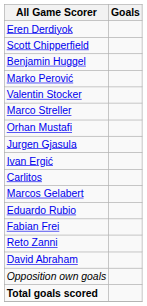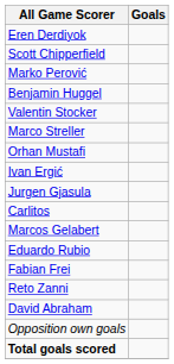 <table class="wikitable">
 <tr>
 <th>All Game Scorer</th>
 <th>Goals</th>
 </tr>
 <tr>
 <td> <a href='#'>Eren Derdiyok</a></td>
 <td></td>
 </tr>
 <tr>
 <td> <a href='#'>Scott Chipperfield</a></td>
 <td></td>
 </tr>
 <tr>
-<td> <a href='#'>Benjamin Huggel</a></td>
+<td> <a href='#'>Marko Perović</a></td>
 <td></td>
 </tr>
 <tr>
-<td> <a href='#'>Marko Perović</a></td>
+<td> <a href='#'>Benjamin Huggel</a></td>
 <td></td>
 </tr>
 <tr>
 <td> <a href='#'>Valentin Stocker</a></td>
 <td></td>
 </tr>
 <tr>
 <td> <a href='#'>Marco Streller</a></td>
 <td></td>
 </tr>
 <tr>
 <td> <a href='#'>Orhan Mustafi</a></td>
 <td></td>
 </tr>
 <tr>
-<td> <a href='#'>Jurgen Gjasula</a></td>
+<td> <a href='#'>Ivan Ergić</a></td>
 <td></td>
 </tr>
 <tr>
-<td> <a href='#'>Ivan Ergić</a></td>
+<td> <a href='#'>Jurgen Gjasula</a></td>
 <td></td>
 </tr>
 <tr>
 <td> <a href='#'>Carlitos</a></td>
 <td></td>
 </tr>
 <tr>
 <td> <a href='#'>Marcos Gelabert</a></td>
 <td></td>
 </tr>
 <tr>
 <td> <a href='#'>Eduardo Rubio</a></td>
 <td></td>
 </tr>
 <tr>
 <td> <a href='#'>Fabian Frei</a></td>
 <td></td>
 </tr>
 <tr>
 <td> <a href='#'>Reto Zanni</a></td>
 <td></td>
 </tr>
 <tr>
 <td> <a href='#'>David Abraham</a></td>
 <td></td>
 </tr>
 <tr>
 <td><em>Opposition own goals</em></td>
 <td></td>
 </tr>
 <tr>
 <td><strong>Total goals scored</strong></td>
 <td></td>
 </tr>
 <tr>
 </tr>
 </table>
